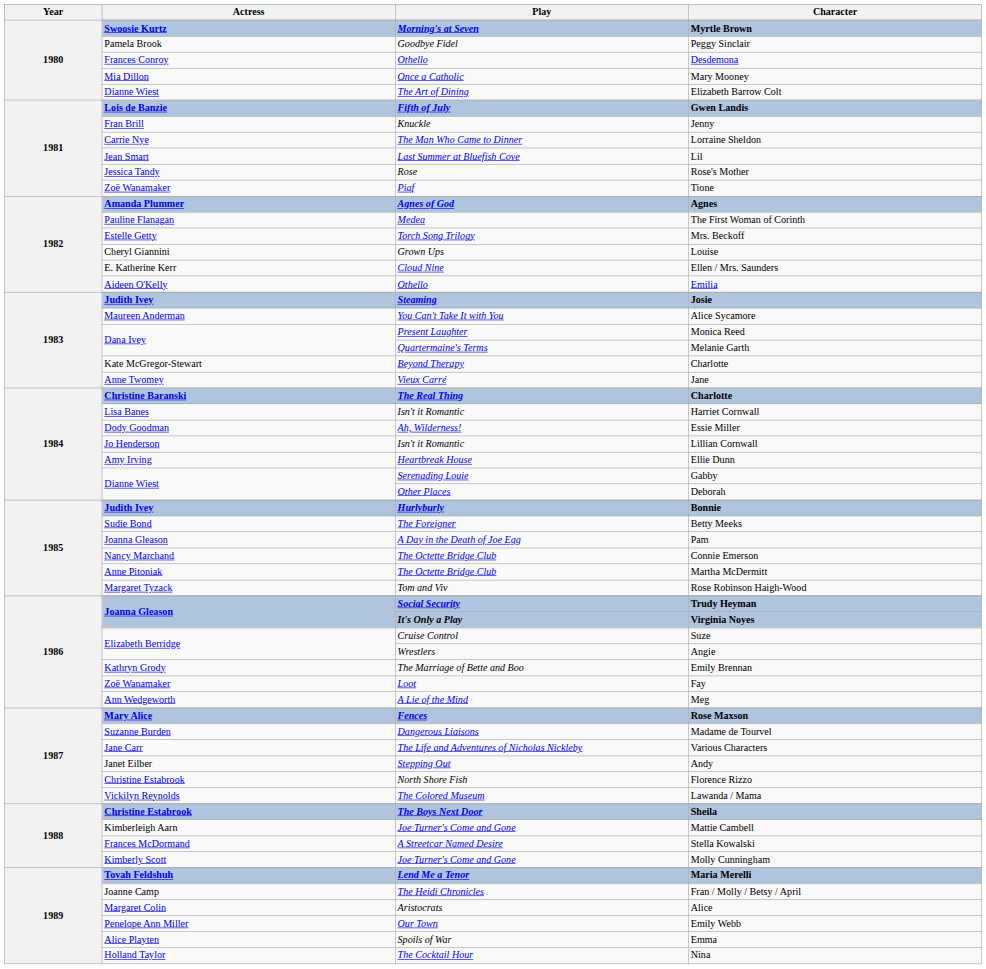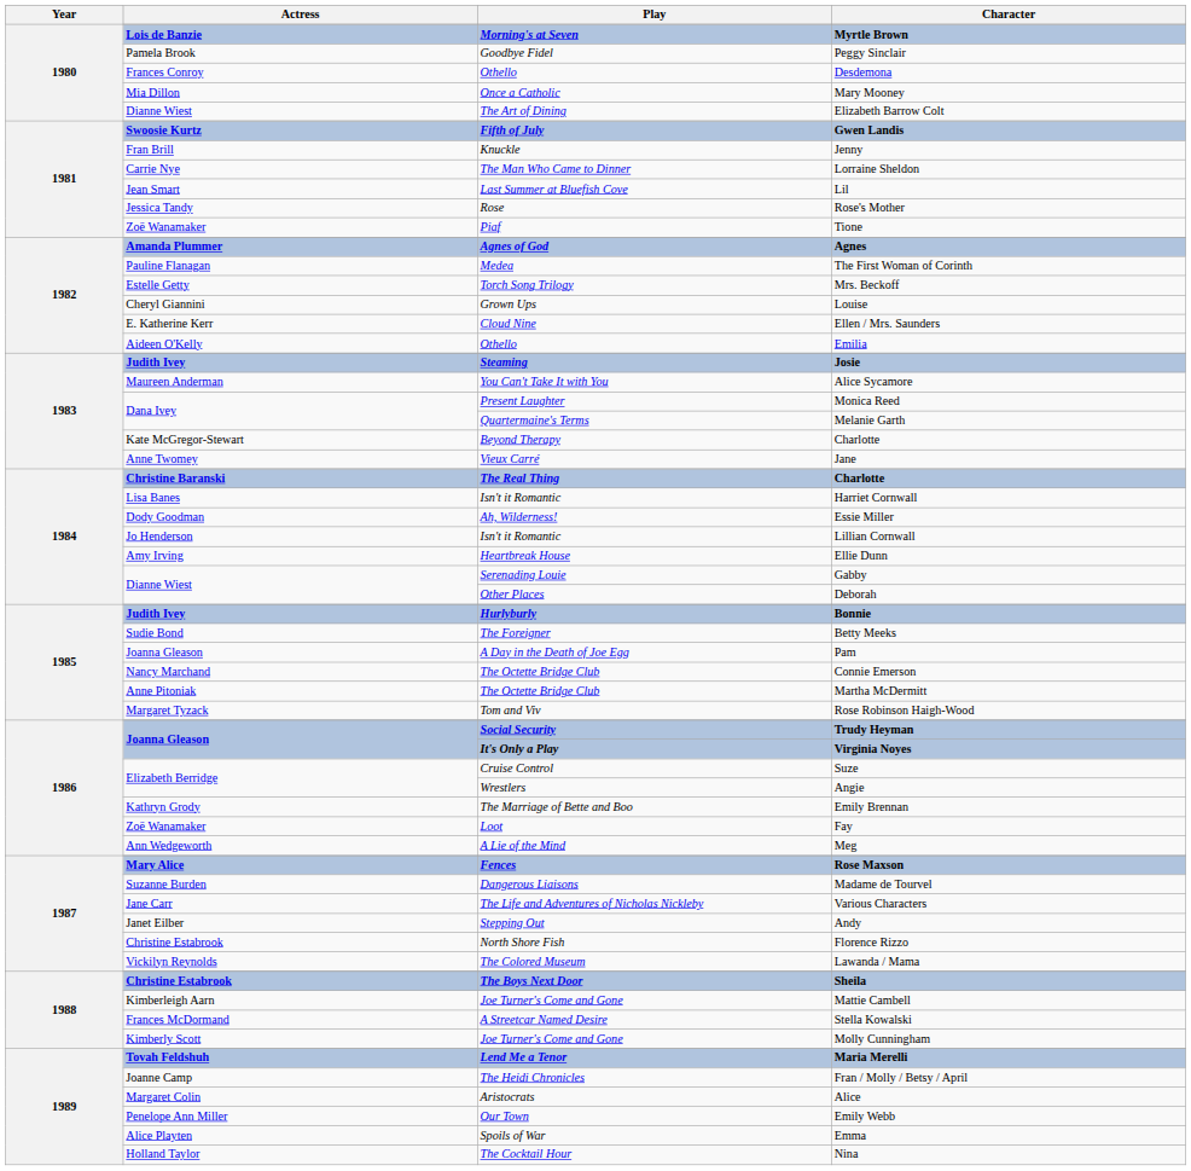 <table class="wikitable" style="width:98%;">
 <tr style="background:#bebebe;">
 <th style="width:10%;">Year</th>
 <th style="width:30%;">Actress</th>
 <th style="width:30%;">Play</th>
 <th style="width:30%;">Character</th>
 </tr>
 <tr>
 <th rowspan="6">1980</th>
 </tr>
 <tr style="background:#B0C4DE;">
-<td><strong><a href='#'>Swoosie Kurtz</a></strong></td>
+<td><strong><a href='#'>Lois de Banzie</a></strong></td>
 <td><strong><em><a href='#'>Morning's at Seven</a></em></strong></td>
 <td><strong>Myrtle Brown </strong></td>
 </tr>
 <tr>
 <td>Pamela Brook</td>
 <td><em>Goodbye Fidel</em></td>
 <td>Peggy Sinclair</td>
 </tr>
 <tr>
 <td><a href='#'>Frances Conroy</a></td>
 <td><em><a href='#'>Othello</a></em></td>
 <td><a href='#'>Desdemona</a></td>
 </tr>
 <tr>
 <td><a href='#'>Mia Dillon</a></td>
 <td><em><a href='#'>Once a Catholic</a></em></td>
 <td>Mary Mooney</td>
 </tr>
 <tr>
 <td><a href='#'>Dianne Wiest</a></td>
 <td><em><a href='#'>The Art of Dining</a></em></td>
 <td>Elizabeth Barrow Colt</td>
 </tr>
 <tr>
 <th rowspan="7">1981</th>
 </tr>
 <tr style="background:#B0C4DE;">
-<td><strong><a href='#'>Lois de Banzie</a></strong></td>
+<td><strong><a href='#'>Swoosie Kurtz</a></strong></td>
 <td><strong><em><a href='#'>Fifth of July</a></em></strong></td>
 <td><strong>Gwen Landis </strong></td>
 </tr>
 <tr>
 <td><a href='#'>Fran Brill</a></td>
 <td><em>Knuckle</em></td>
 <td>Jenny</td>
 </tr>
 <tr>
 <td><a href='#'>Carrie Nye</a></td>
 <td><em><a href='#'>The Man Who Came to Dinner</a></em></td>
 <td>Lorraine Sheldon</td>
 </tr>
 <tr>
 <td><a href='#'>Jean Smart</a></td>
 <td><em><a href='#'>Last Summer at Bluefish Cove</a></em></td>
 <td>Lil</td>
 </tr>
 <tr>
 <td><a href='#'>Jessica Tandy</a></td>
 <td><em>Rose</em></td>
 <td>Rose's Mother</td>
 </tr>
 <tr>
 <td><a href='#'>Zoë Wanamaker</a></td>
 <td><em><a href='#'>Piaf</a></em></td>
 <td>Tione</td>
 </tr>
 <tr>
 <th rowspan="7">1982</th>
 </tr>
 <tr style="background:#B0C4DE;">
 <td><strong><a href='#'>Amanda Plummer</a></strong></td>
 <td><strong><em><a href='#'>Agnes of God</a></em></strong></td>
 <td><strong>Agnes </strong></td>
 </tr>
 <tr>
 <td><a href='#'>Pauline Flanagan</a></td>
 <td><em><a href='#'>Medea</a></em></td>
 <td>The First Woman of Corinth</td>
 </tr>
 <tr>
 <td><a href='#'>Estelle Getty</a></td>
 <td><em><a href='#'>Torch Song Trilogy</a></em></td>
 <td>Mrs. Beckoff</td>
 </tr>
 <tr>
 <td>Cheryl Giannini</td>
 <td><em>Grown Ups</em></td>
 <td>Louise</td>
 </tr>
 <tr>
 <td>E. Katherine Kerr</td>
 <td><em><a href='#'>Cloud Nine</a></em></td>
 <td>Ellen / Mrs. Saunders</td>
 </tr>
 <tr>
 <td><a href='#'>Aideen O'Kelly</a></td>
 <td><em><a href='#'>Othello</a></em></td>
 <td><a href='#'>Emilia</a></td>
 </tr>
 <tr>
 <th rowspan="7">1983</th>
 </tr>
 <tr style="background:#B0C4DE;">
 <td><strong><a href='#'>Judith Ivey</a></strong></td>
 <td><strong><em><a href='#'>Steaming</a></em></strong></td>
 <td><strong>Josie </strong></td>
 </tr>
 <tr>
 <td><a href='#'>Maureen Anderman</a></td>
 <td><em><a href='#'>You Can't Take It with You</a></em></td>
 <td>Alice Sycamore</td>
 </tr>
 <tr>
 <td rowspan="2"><a href='#'>Dana Ivey</a></td>
 <td><em><a href='#'>Present Laughter</a></em></td>
 <td>Monica Reed</td>
 </tr>
 <tr>
 <td><em><a href='#'>Quartermaine's Terms</a></em></td>
 <td>Melanie Garth</td>
 </tr>
 <tr>
 <td>Kate McGregor-Stewart</td>
 <td><em><a href='#'>Beyond Therapy</a></em></td>
 <td>Charlotte</td>
 </tr>
 <tr>
 <td><a href='#'>Anne Twomey</a></td>
 <td><em><a href='#'>Vieux Carré</a></em></td>
 <td>Jane</td>
 </tr>
 <tr>
 <th rowspan="8">1984</th>
 </tr>
 <tr style="background:#B0C4DE;">
 <td><strong><a href='#'>Christine Baranski</a></strong></td>
 <td><strong><em><a href='#'>The Real Thing</a></em></strong></td>
 <td><strong>Charlotte </strong></td>
 </tr>
 <tr>
 <td><a href='#'>Lisa Banes</a></td>
 <td><em>Isn't it Romantic</em></td>
 <td>Harriet Cornwall</td>
 </tr>
 <tr>
 <td><a href='#'>Dody Goodman</a></td>
 <td><em><a href='#'>Ah, Wilderness!</a></em></td>
 <td>Essie Miller</td>
 </tr>
 <tr>
 <td><a href='#'>Jo Henderson</a></td>
 <td><em>Isn't it Romantic</em></td>
 <td>Lillian Cornwall</td>
 </tr>
 <tr>
 <td><a href='#'>Amy Irving</a></td>
 <td><em><a href='#'>Heartbreak House</a></em></td>
 <td>Ellie Dunn</td>
 </tr>
 <tr>
 <td rowspan="2"><a href='#'>Dianne Wiest</a></td>
 <td><em><a href='#'>Serenading Louie</a></em></td>
 <td>Gabby</td>
 </tr>
 <tr>
 <td><em><a href='#'>Other Places</a></em></td>
 <td>Deborah</td>
 </tr>
 <tr>
 <th rowspan="7">1985</th>
 </tr>
 <tr style="background:#B0C4DE;">
 <td><strong><a href='#'>Judith Ivey</a></strong></td>
 <td><strong><em><a href='#'>Hurlyburly</a></em></strong></td>
 <td><strong>Bonnie </strong></td>
 </tr>
 <tr>
 <td><a href='#'>Sudie Bond</a></td>
 <td><em><a href='#'>The Foreigner</a></em></td>
 <td>Betty Meeks</td>
 </tr>
 <tr>
 <td><a href='#'>Joanna Gleason</a></td>
 <td><em><a href='#'>A Day in the Death of Joe Egg</a></em></td>
 <td>Pam</td>
 </tr>
 <tr>
 <td><a href='#'>Nancy Marchand</a></td>
 <td><em><a href='#'>The Octette Bridge Club</a></em></td>
 <td>Connie Emerson</td>
 </tr>
 <tr>
 <td><a href='#'>Anne Pitoniak</a></td>
 <td><em><a href='#'>The Octette Bridge Club</a></em></td>
 <td>Martha McDermitt</td>
 </tr>
 <tr>
 <td><a href='#'>Margaret Tyzack</a></td>
 <td><em>Tom and Viv</em></td>
 <td>Rose Robinson Haigh-Wood</td>
 </tr>
 <tr>
 <th rowspan="8">1986</th>
 </tr>
 <tr style="background:#B0C4DE;">
 <td rowspan="2"><strong><a href='#'>Joanna Gleason</a></strong></td>
 <td><strong><em><a href='#'>Social Security</a></em></strong></td>
 <td><strong>Trudy Heyman</strong></td>
 </tr>
 <tr style="background:#B0C4DE;">
 <td><strong><em>It's Only a Play</em></strong></td>
 <td><strong>Virginia Noyes</strong></td>
 </tr>
 <tr>
 <td rowspan="2"><a href='#'>Elizabeth Berridge</a></td>
 <td><em>Cruise Control</em></td>
 <td>Suze</td>
 </tr>
 <tr>
 <td><em>Wrestlers</em></td>
 <td>Angie</td>
 </tr>
 <tr>
 <td><a href='#'>Kathryn Grody</a></td>
 <td><em>The Marriage of Bette and Boo</em></td>
 <td>Emily Brennan</td>
 </tr>
 <tr>
 <td><a href='#'>Zoë Wanamaker</a></td>
 <td><em><a href='#'>Loot</a></em></td>
 <td>Fay</td>
 </tr>
 <tr>
 <td><a href='#'>Ann Wedgeworth</a></td>
 <td><em><a href='#'>A Lie of the Mind</a></em></td>
 <td>Meg</td>
 </tr>
 <tr>
 <th rowspan="7">1987</th>
 </tr>
 <tr style="background:#B0C4DE;">
 <td><strong><a href='#'>Mary Alice</a></strong></td>
 <td><strong><em><a href='#'>Fences</a></em></strong></td>
 <td><strong>Rose Maxson </strong></td>
 </tr>
 <tr>
 <td><a href='#'>Suzanne Burden</a></td>
 <td><em><a href='#'>Dangerous Liaisons</a></em></td>
 <td>Madame de Tourvel</td>
 </tr>
 <tr>
 <td><a href='#'>Jane Carr</a></td>
 <td><em><a href='#'>The Life and Adventures of Nicholas Nickleby</a></em></td>
 <td>Various Characters</td>
 </tr>
 <tr>
 <td>Janet Eilber</td>
 <td><em><a href='#'>Stepping Out</a></em></td>
 <td>Andy</td>
 </tr>
 <tr>
 <td><a href='#'>Christine Estabrook</a></td>
 <td><em>North Shore Fish</em></td>
 <td>Florence Rizzo</td>
 </tr>
 <tr>
 <td><a href='#'>Vickilyn Reynolds</a></td>
 <td><em><a href='#'>The Colored Museum</a></em></td>
 <td>Lawanda / Mama</td>
 </tr>
 <tr>
 <th rowspan="5">1988</th>
 </tr>
 <tr style="background:#B0C4DE;">
 <td><strong><a href='#'>Christine Estabrook</a></strong></td>
 <td><strong><em><a href='#'>The Boys Next Door</a></em></strong></td>
 <td><strong>Sheila</strong></td>
 </tr>
 <tr>
 <td>Kimberleigh Aarn</td>
 <td><em><a href='#'>Joe Turner's Come and Gone</a></em></td>
 <td>Mattie Cambell</td>
 </tr>
 <tr>
 <td><a href='#'>Frances McDormand</a></td>
 <td><em><a href='#'>A Streetcar Named Desire</a></em></td>
 <td>Stella Kowalski</td>
 </tr>
 <tr>
 <td><a href='#'>Kimberly Scott</a></td>
 <td><em><a href='#'>Joe Turner's Come and Gone</a></em></td>
 <td>Molly Cunningham</td>
 </tr>
 <tr>
 <th rowspan="7">1989</th>
 </tr>
 <tr style="background:#B0C4DE;">
 <td><strong><a href='#'>Tovah Feldshuh</a></strong></td>
 <td><strong><em><a href='#'>Lend Me a Tenor</a></em></strong></td>
 <td><strong>Maria Merelli </strong></td>
 </tr>
 <tr>
 <td>Joanne Camp</td>
 <td><em><a href='#'>The Heidi Chronicles</a></em></td>
 <td>Fran / Molly / Betsy / April</td>
 </tr>
 <tr>
 <td><a href='#'>Margaret Colin</a></td>
 <td><em>Aristocrats</em></td>
 <td>Alice</td>
 </tr>
 <tr>
 <td><a href='#'>Penelope Ann Miller</a></td>
 <td><em><a href='#'>Our Town</a></em></td>
 <td>Emily Webb</td>
 </tr>
 <tr>
 <td><a href='#'>Alice Playten</a></td>
 <td><em>Spoils of War</em></td>
 <td>Emma</td>
 </tr>
 <tr>
 <td><a href='#'>Holland Taylor</a></td>
 <td><em><a href='#'>The Cocktail Hour</a></em></td>
 <td>Nina</td>
 </tr>
 </table>
